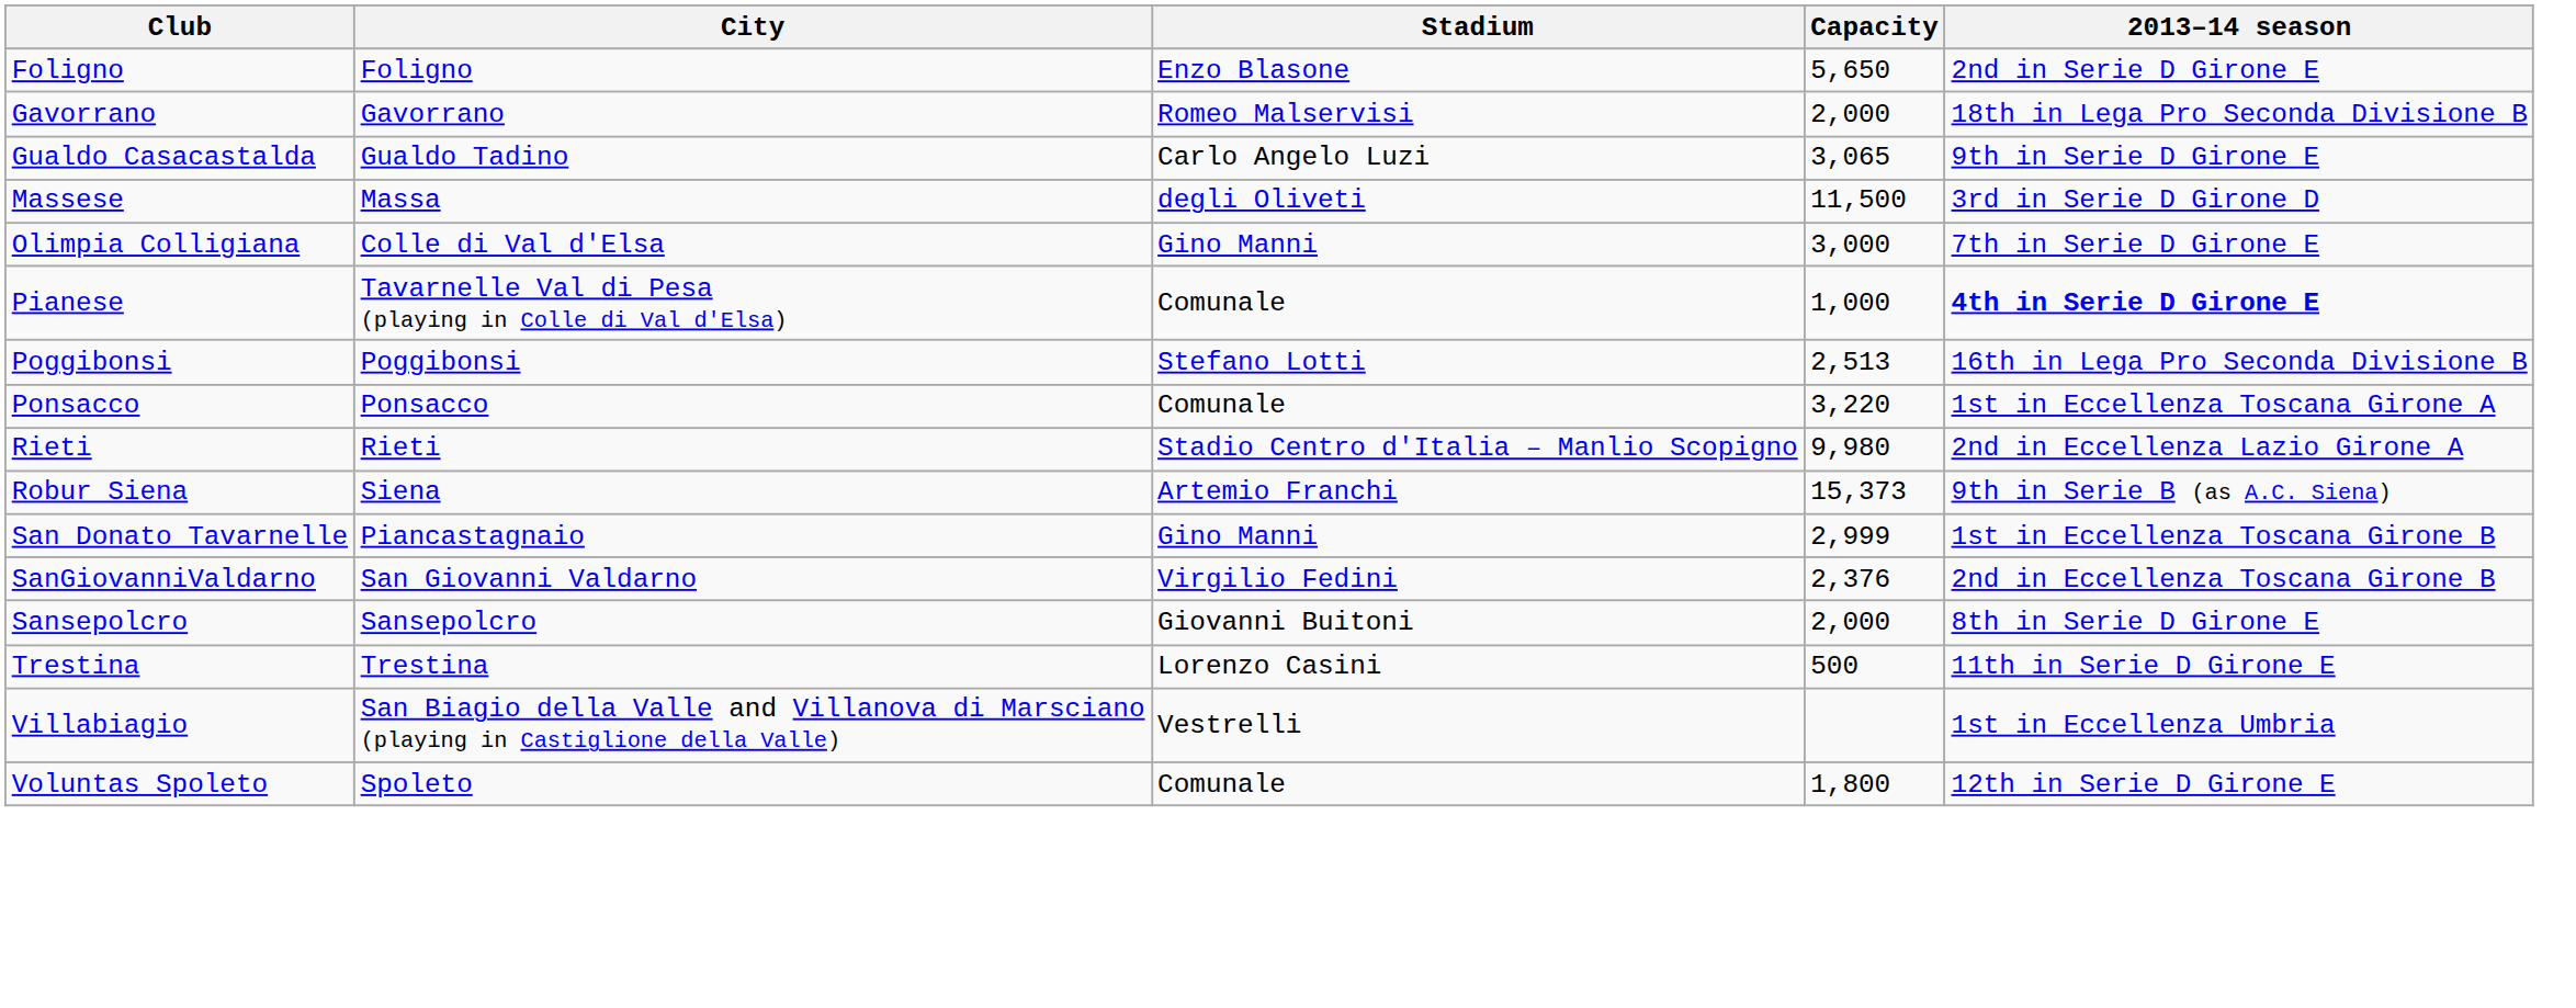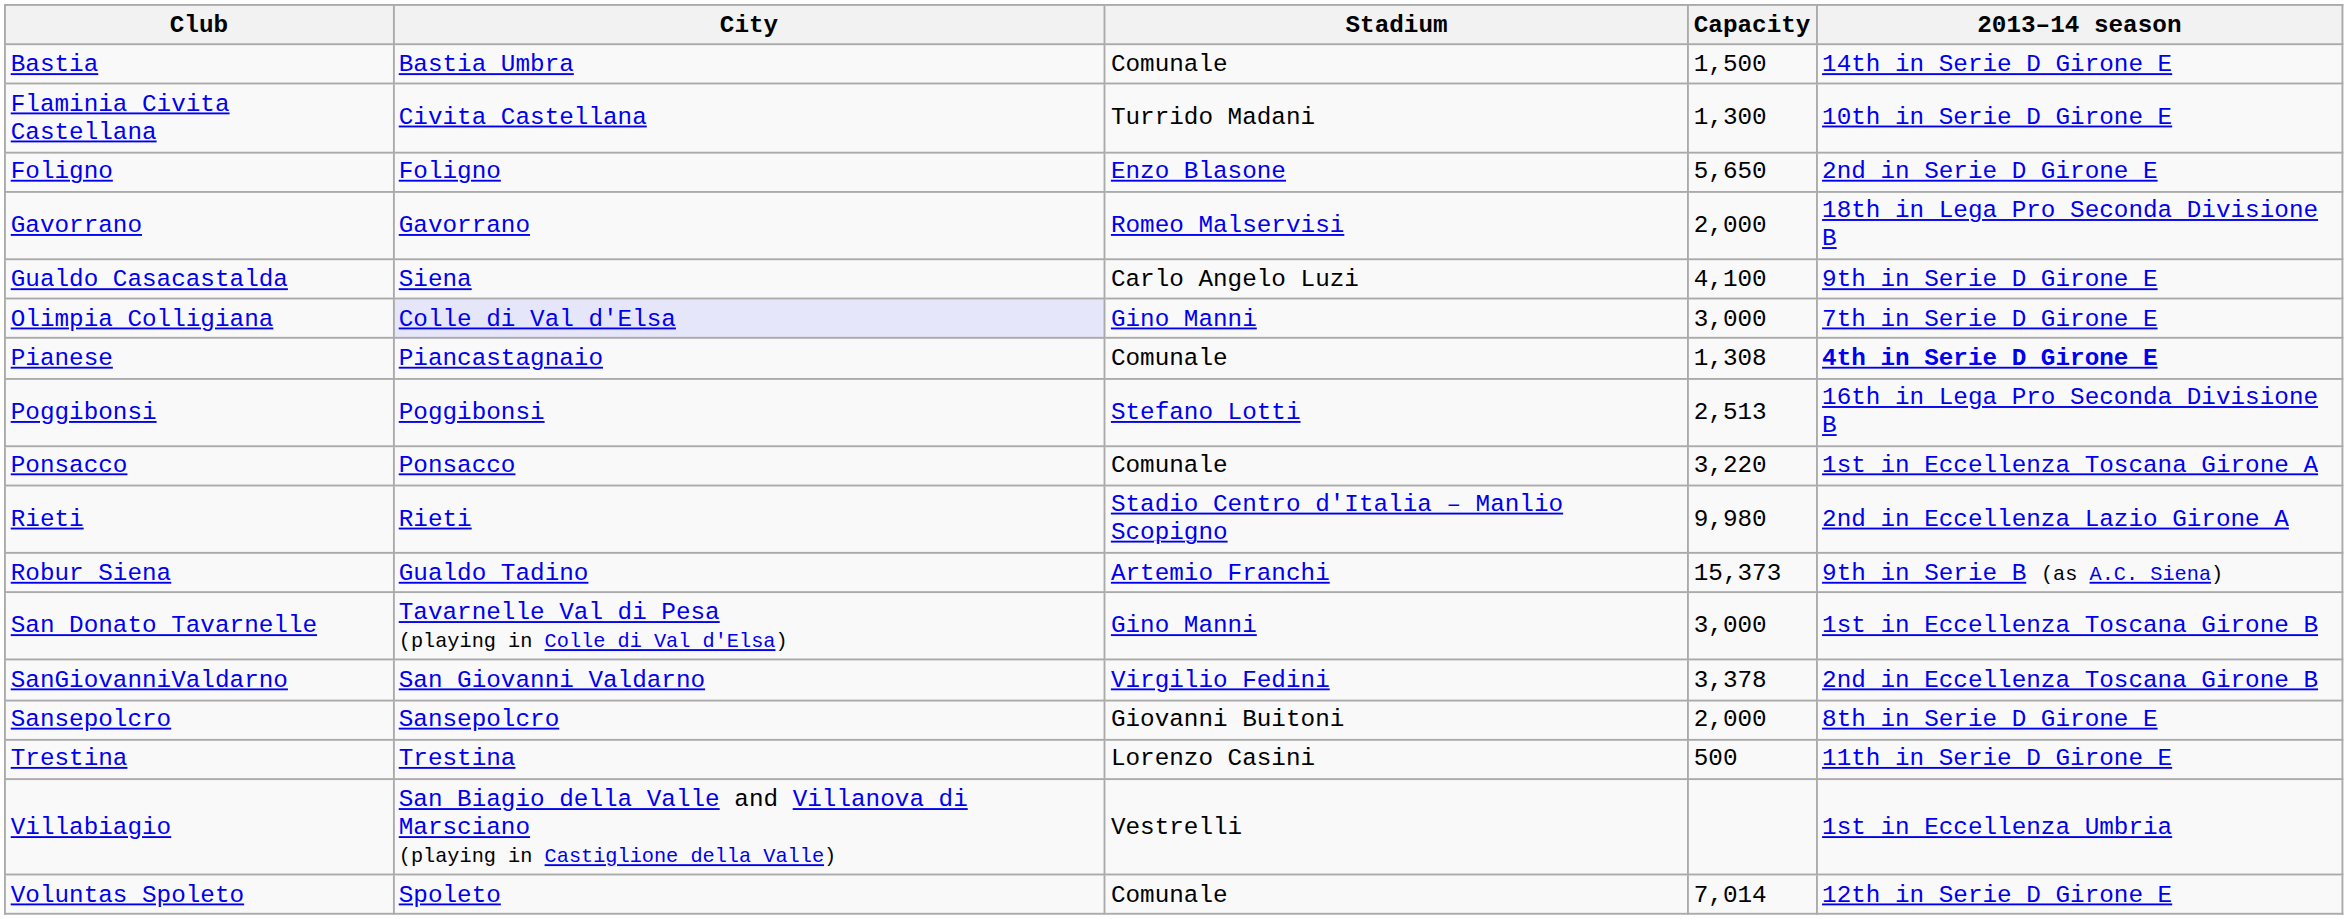 <table class="wikitable sortable">
 <tr>
 <th>Club</th>
 <th>City</th>
 <th>Stadium</th>
 <th>Capacity</th>
 <th>2013–14 season</th>
+</tr>
+<tr>
+<td><a href='#'>Bastia</a></td>
+<td><a href='#'>Bastia Umbra</a></td>
+<td>Comunale</td>
+<td>1,500</td>
+<td><a href='#'>14th in Serie D Girone E</a></td>
+</tr>
+<tr>
+<td><a href='#'>Flaminia Civita Castellana</a></td>
+<td><a href='#'>Civita Castellana</a></td>
+<td>Turrido Madani</td>
+<td>1,300</td>
+<td><a href='#'>10th in Serie D Girone E</a></td>
 </tr>
 <tr>
 <td><a href='#'>Foligno</a></td>
 <td><a href='#'>Foligno</a></td>
 <td><a href='#'>Enzo Blasone</a></td>
 <td>5,650</td>
 <td><a href='#'>2nd in Serie D Girone E</a></td>
 </tr>
 <tr>
 <td><a href='#'>Gavorrano</a></td>
 <td><a href='#'>Gavorrano</a></td>
 <td><a href='#'>Romeo Malservisi</a></td>
 <td>2,000</td>
 <td><a href='#'>18th in Lega Pro Seconda Divisione B</a></td>
 </tr>
 <tr>
 <td><a href='#'>Gualdo Casacastalda</a></td>
-<td><a href='#'>Gualdo Tadino</a></td>
+<td><a href='#'>Siena</a></td>
 <td>Carlo Angelo Luzi</td>
-<td>3,065</td>
+<td>4,100</td>
 <td><a href='#'>9th in Serie D Girone E</a></td>
 </tr>
 <tr>
-<td><a href='#'>Massese</a></td>
-<td><a href='#'>Massa</a></td>
-<td><a href='#'>degli Oliveti</a></td>
-<td>11,500</td>
-<td><a href='#'>3rd in Serie D Girone D</a></td>
-</tr>
-<tr>
 <td><a href='#'>Olimpia Colligiana</a></td>
-<td><a href='#'>Colle di Val d'Elsa</a></td>
+<td style="background: lavender;"><a href='#'>Colle di Val d'Elsa</a></td>
 <td><a href='#'>Gino Manni</a></td>
 <td>3,000</td>
 <td><a href='#'>7th in Serie D Girone E</a></td>
 </tr>
 <tr>
 <td><a href='#'>Pianese</a></td>
-<td><a href='#'>Tavarnelle Val di Pesa</a><br><small>(playing in <a href='#'>Colle di Val d'Elsa</a>)</small></td>
+<td><a href='#'>Piancastagnaio</a></td>
 <td>Comunale</td>
-<td>1,000</td>
+<td>1,308</td>
 <td><strong><a href='#'>4th in Serie D Girone E</a></strong></td>
 </tr>
 <tr>
 <td><a href='#'>Poggibonsi</a></td>
 <td><a href='#'>Poggibonsi</a></td>
 <td><a href='#'>Stefano Lotti</a></td>
 <td>2,513</td>
 <td><a href='#'>16th in Lega Pro Seconda Divisione B</a></td>
 </tr>
 <tr>
 <td><a href='#'>Ponsacco</a></td>
 <td><a href='#'>Ponsacco</a></td>
 <td>Comunale</td>
 <td>3,220</td>
 <td><a href='#'>1st in Eccellenza Toscana Girone A</a></td>
 </tr>
 <tr>
 <td><a href='#'>Rieti</a></td>
 <td><a href='#'>Rieti</a></td>
 <td><a href='#'>Stadio Centro d'Italia – Manlio Scopigno</a></td>
 <td>9,980</td>
 <td><a href='#'>2nd in Eccellenza Lazio Girone A</a></td>
 </tr>
 <tr>
 <td><a href='#'>Robur Siena</a></td>
-<td><a href='#'>Siena</a></td>
+<td><a href='#'>Gualdo Tadino</a></td>
 <td><a href='#'>Artemio Franchi</a></td>
 <td>15,373</td>
 <td><a href='#'>9th in Serie B</a> <small>(as <a href='#'>A.C. Siena</a>)</small></td>
 </tr>
 <tr>
 <td><a href='#'>San Donato Tavarnelle</a></td>
-<td><a href='#'>Piancastagnaio</a></td>
+<td><a href='#'>Tavarnelle Val di Pesa</a><br><small>(playing in <a href='#'>Colle di Val d'Elsa</a>)</small></td>
 <td><a href='#'>Gino Manni</a></td>
-<td>2,999</td>
+<td>3,000</td>
 <td><a href='#'>1st in Eccellenza Toscana Girone B</a></td>
 </tr>
 <tr>
 <td><a href='#'>SanGiovanniValdarno</a></td>
 <td><a href='#'>San Giovanni Valdarno</a></td>
 <td><a href='#'>Virgilio Fedini</a></td>
-<td>2,376</td>
+<td>3,378</td>
 <td><a href='#'>2nd in Eccellenza Toscana Girone B</a></td>
 </tr>
 <tr>
 <td><a href='#'>Sansepolcro</a></td>
 <td><a href='#'>Sansepolcro</a></td>
 <td>Giovanni Buitoni</td>
 <td>2,000</td>
 <td><a href='#'>8th in Serie D Girone E</a></td>
 </tr>
 <tr>
 <td><a href='#'>Trestina</a></td>
 <td><a href='#'>Trestina</a></td>
 <td>Lorenzo Casini</td>
 <td>500</td>
 <td><a href='#'>11th in Serie D Girone E</a></td>
 </tr>
 <tr>
 <td><a href='#'>Villabiagio</a></td>
 <td><a href='#'>San Biagio della Valle</a> and <a href='#'>Villanova di Marsciano</a><br><small>(playing in <a href='#'>Castiglione della Valle</a>)</small></td>
 <td>Vestrelli</td>
 <td></td>
 <td><a href='#'>1st in Eccellenza Umbria</a></td>
 </tr>
 <tr>
 <td><a href='#'>Voluntas Spoleto</a></td>
 <td><a href='#'>Spoleto</a></td>
 <td>Comunale</td>
-<td>1,800</td>
+<td>7,014</td>
 <td><a href='#'>12th in Serie D Girone E</a></td>
 </tr>
 </table>
